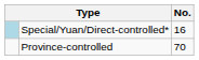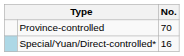 <table class="wikitable">
 <tr>
 <th colspan=2>Type</th>
 <th>No.</th>
 </tr>
 <tr>
+<td>   </td>
+<td>Province-controlled</td>
+<td>70</td>
+</tr>
+<tr>
 <td bgcolor=lightblue>   </td>
 <td>Special/Yuan/Direct-controlled*</td>
 <td>16</td>
 </tr>
-<tr>
-<td>   </td>
-<td>Province-controlled</td>
-<td>70</td>
-</tr>
 </table>
